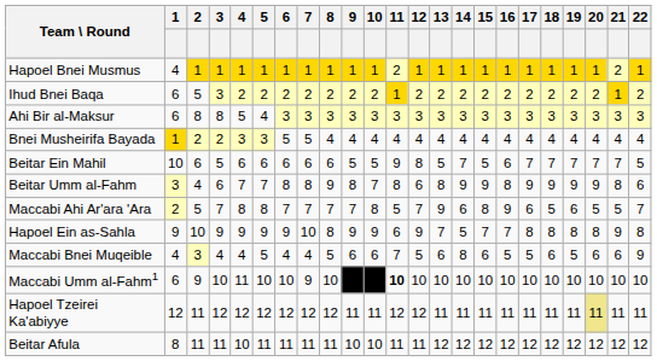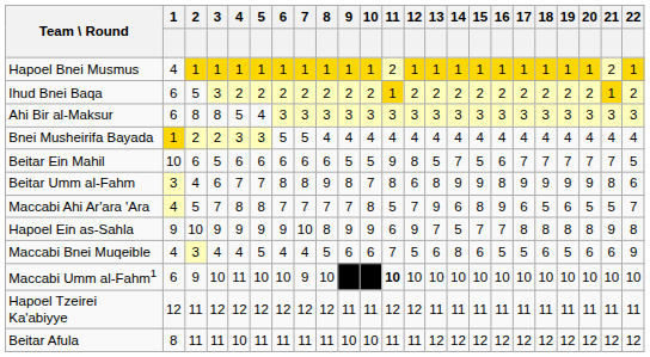 <table class="wikitable sortable" style="font-size: 74%; text-align:center;">
 <tr>
 <th rowspan="2" style="width:130px;">Team \ Round</th>
 <th align=center>1</th>
 <th align=center>2</th>
 <th align=center>3</th>
 <th align=center>4</th>
 <th align=center>5</th>
 <th align=center>6</th>
 <th align=center>7</th>
 <th align=center>8</th>
 <th align=center>9</th>
 <th align=center>10</th>
 <th align=center>11</th>
 <th align=center>12</th>
 <th align=center>13</th>
 <th align=center>14</th>
 <th align=center>15</th>
 <th align=center>16</th>
 <th align=center>17</th>
 <th align=center>18</th>
 <th align=center>19</th>
 <th align=center>20</th>
 <th align=center>21</th>
 <th align=center>22</th>
 </tr>
 <tr>
 <th style="text-align:center; height:20px;"></th>
 <th align=center></th>
 <th align=center></th>
 <th align=center></th>
 <th align=center></th>
 <th align=center></th>
 <th align=center></th>
 <th align=center></th>
 <th align=center></th>
 <th align=center></th>
 <th align=center></th>
 <th align=center></th>
 <th align=center></th>
 <th align=center></th>
 <th align=center></th>
 <th align=center></th>
 <th align=center></th>
 <th align=center></th>
 <th align=center></th>
 <th align=center></th>
 <th align=center></th>
 <th align=center></th>
 </tr>
 <tr>
 <td align=left>Hapoel Bnei Musmus</td>
 <td>4</td>
 <td style=background:gold>1</td>
 <td style=background:gold>1</td>
 <td style=background:gold>1</td>
 <td style=background:gold>1</td>
 <td style=background:gold>1</td>
 <td style=background:gold>1</td>
 <td style=background:gold>1</td>
 <td style=background:gold>1</td>
 <td style=background:gold>1</td>
 <td style=background:#ffb>2</td>
 <td style=background:gold>1</td>
 <td style=background:gold>1</td>
 <td style=background:gold>1</td>
 <td style=background:gold>1</td>
 <td style=background:gold>1</td>
 <td style=background:gold>1</td>
 <td style=background:gold>1</td>
 <td style=background:gold>1</td>
 <td style=background:gold>1</td>
 <td style=background:#ffb>2</td>
 <td style=background:gold>1</td>
 </tr>
 <tr>
 <td align=left>Ihud Bnei Baqa</td>
 <td>6</td>
 <td>5</td>
 <td style=background:#ffb>3</td>
 <td style=background:#ffb>2</td>
 <td style=background:#ffb>2</td>
 <td style=background:#ffb>2</td>
 <td style=background:#ffb>2</td>
 <td style=background:#ffb>2</td>
 <td style=background:#ffb>2</td>
 <td style=background:#ffb>2</td>
 <td style=background:gold>1</td>
 <td style=background:#ffb>2</td>
 <td style=background:#ffb>2</td>
 <td style=background:#ffb>2</td>
 <td style=background:#ffb>2</td>
 <td style=background:#ffb>2</td>
 <td style=background:#ffb>2</td>
 <td style=background:#ffb>2</td>
 <td style=background:#ffb>2</td>
 <td style=background:#ffb>2</td>
 <td style=background:gold>1</td>
 <td style=background:#ffb>2</td>
 </tr>
 <tr>
 <td align=left>Ahi Bir al-Maksur</td>
 <td>6</td>
 <td>8</td>
 <td>8</td>
 <td>5</td>
 <td>4</td>
 <td style=background:#ffb>3</td>
 <td style=background:#ffb>3</td>
 <td style=background:#ffb>3</td>
 <td style=background:#ffb>3</td>
 <td style=background:#ffb>3</td>
 <td style=background:#ffb>3</td>
 <td style=background:#ffb>3</td>
 <td style=background:#ffb>3</td>
 <td style=background:#ffb>3</td>
 <td style=background:#ffb>3</td>
 <td style=background:#ffb>3</td>
 <td style=background:#ffb>3</td>
 <td style=background:#ffb>3</td>
 <td style=background:#ffb>3</td>
 <td style=background:#ffb>3</td>
 <td style=background:#ffb>3</td>
 <td style=background:#ffb>3</td>
 </tr>
 <tr>
 <td align=left>Bnei Musheirifa Bayada</td>
 <td style=background:gold>1</td>
 <td style=background:#ffb>2</td>
 <td style=background:#ffb>2</td>
 <td style=background:#ffb>3</td>
 <td style=background:#ffb>3</td>
 <td>5</td>
 <td>5</td>
 <td>4</td>
 <td>4</td>
 <td>4</td>
 <td>4</td>
 <td>4</td>
 <td>4</td>
 <td>4</td>
 <td>4</td>
 <td>4</td>
 <td>4</td>
 <td>4</td>
 <td>4</td>
 <td>4</td>
 <td>4</td>
 <td>4</td>
 </tr>
 <tr>
 <td align=left>Beitar Ein Mahil</td>
 <td>10</td>
 <td>6</td>
 <td>5</td>
 <td>6</td>
 <td>6</td>
 <td>6</td>
 <td>6</td>
 <td>6</td>
 <td>5</td>
 <td>5</td>
 <td>9</td>
 <td>8</td>
 <td>5</td>
 <td>7</td>
 <td>5</td>
 <td>6</td>
 <td>7</td>
 <td>7</td>
 <td>7</td>
 <td>7</td>
 <td>7</td>
 <td>5</td>
 </tr>
 <tr>
 <td align=left>Beitar Umm al-Fahm</td>
 <td style=background:#ffb>3</td>
 <td>4</td>
 <td>6</td>
 <td>7</td>
 <td>7</td>
 <td>8</td>
 <td>8</td>
 <td>9</td>
 <td>8</td>
 <td>7</td>
 <td>8</td>
 <td>6</td>
 <td>8</td>
 <td>9</td>
 <td>9</td>
 <td>8</td>
 <td>9</td>
 <td>9</td>
 <td>9</td>
 <td>9</td>
 <td>8</td>
 <td>6</td>
 </tr>
 <tr>
 <td align=left>Maccabi Ahi Ar'ara 'Ara</td>
-<td style=background:#ffb>2</td>
+<td style=background:#ffb>4</td>
 <td>5</td>
 <td>7</td>
 <td>8</td>
 <td>8</td>
 <td>7</td>
 <td>7</td>
 <td>7</td>
 <td>7</td>
 <td>8</td>
 <td>5</td>
 <td>7</td>
 <td>9</td>
 <td>6</td>
 <td>8</td>
 <td>9</td>
 <td>6</td>
 <td>5</td>
 <td>6</td>
 <td>5</td>
 <td>5</td>
 <td>7</td>
 </tr>
 <tr>
 <td align=left>Hapoel Ein as-Sahla</td>
 <td>9</td>
 <td>10</td>
 <td>9</td>
 <td>9</td>
 <td>9</td>
 <td>9</td>
 <td>10</td>
 <td>8</td>
 <td>9</td>
 <td>9</td>
 <td>6</td>
 <td>9</td>
 <td>7</td>
 <td>5</td>
 <td>7</td>
 <td>7</td>
 <td>8</td>
 <td>8</td>
 <td>8</td>
 <td>8</td>
 <td>9</td>
 <td>8</td>
 </tr>
 <tr>
 <td align=left>Maccabi Bnei Muqeible</td>
 <td>4</td>
 <td style=background:#ffb>3</td>
 <td>4</td>
 <td>4</td>
 <td>5</td>
 <td>4</td>
 <td>4</td>
 <td>5</td>
 <td>6</td>
 <td>6</td>
 <td>7</td>
 <td>5</td>
 <td>6</td>
 <td>8</td>
 <td>6</td>
 <td>5</td>
 <td>5</td>
 <td>6</td>
 <td>5</td>
 <td>6</td>
 <td>6</td>
 <td>9</td>
 </tr>
 <tr>
 <td align=left>Maccabi Umm al-Fahm<sup>1</sup></td>
 <td>6</td>
 <td>9</td>
 <td>10</td>
 <td>11</td>
 <td>10</td>
 <td>10</td>
 <td>9</td>
 <td>10</td>
 <td style=background:black>-</td>
 <td style=background:black>-</td>
 <td><strong>10</strong></td>
 <td>10</td>
 <td>10</td>
 <td>10</td>
 <td>10</td>
 <td>10</td>
 <td>10</td>
 <td>10</td>
 <td>10</td>
 <td>10</td>
 <td>10</td>
 <td>10</td>
 </tr>
 <tr>
 <td align=left>Hapoel Tzeirei Ka'abiyye</td>
 <td>12</td>
 <td>11</td>
 <td>12</td>
 <td>12</td>
 <td>12</td>
 <td>12</td>
 <td>12</td>
 <td>12</td>
 <td>11</td>
 <td>11</td>
 <td>12</td>
 <td>12</td>
 <td>11</td>
 <td>11</td>
 <td>11</td>
 <td>11</td>
 <td>11</td>
 <td>11</td>
 <td>11</td>
-<td style="background: khaki;">11</td>
+<td>11</td>
 <td>11</td>
 <td>11</td>
 </tr>
 <tr>
 <td align=left>Beitar Afula</td>
 <td>8</td>
 <td>11</td>
 <td>11</td>
 <td>10</td>
 <td>11</td>
 <td>11</td>
 <td>11</td>
 <td>11</td>
 <td>10</td>
 <td>10</td>
 <td>11</td>
 <td>11</td>
 <td>12</td>
 <td>12</td>
 <td>12</td>
 <td>12</td>
 <td>12</td>
 <td>12</td>
 <td>12</td>
 <td>12</td>
 <td>12</td>
 <td>12</td>
 </tr>
 </table>
